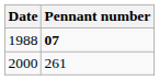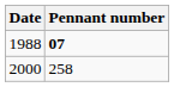 <table class="wikitable">
 <tr>
 <th>Date</th>
 <th>Pennant number</th>
 </tr>
 <tr>
 <td>1988</td>
 <td><strong>07</strong></td>
 </tr>
 <tr>
 <td>2000</td>
-<td>261</td>
+<td>258</td>
 </tr>
 </table>
